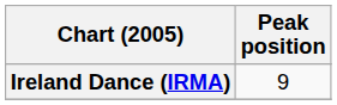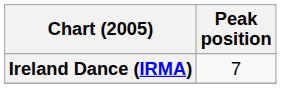 <table class="wikitable plainrowheaders sortable" style="text-align:center">
 <tr>
 <th>Chart (2005)</th>
 <th>Peak<br>position</th>
 </tr>
 <tr>
 </tr>
 <tr>
 </tr>
 <tr>
 </tr>
 <tr>
 <th scope="row">Ireland Dance (<a href='#'>IRMA</a>)</th>
-<td>9</td>
+<td>7</td>
 </tr>
 <tr>
 </tr>
 <tr>
 </tr>
 <tr>
 </tr>
 </table>
